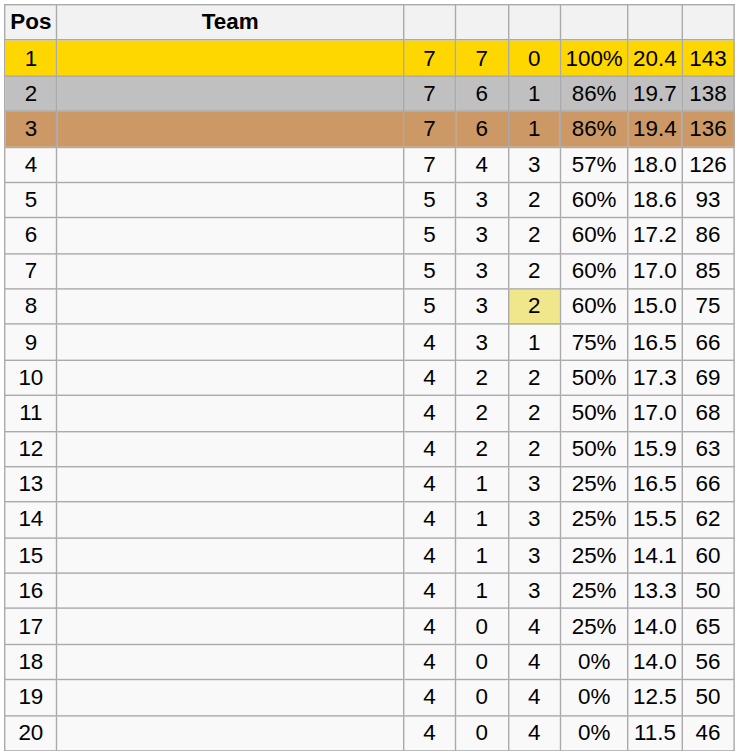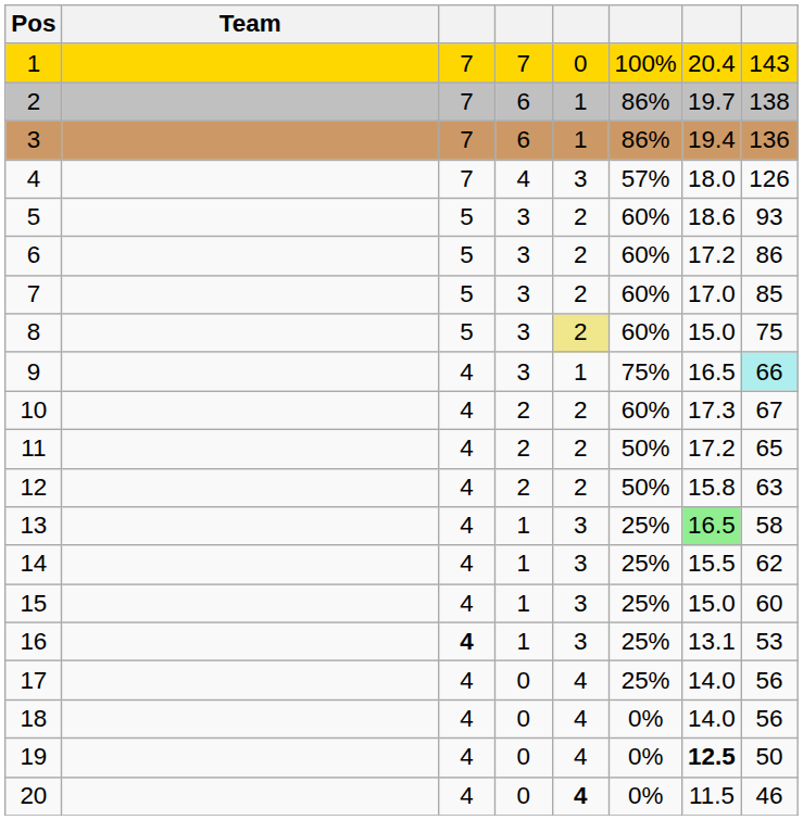 <table class="wikitable" style="text-align:center">
 <tr>
 <th width=30>Pos</th>
 <th width=240>Team</th>
 <th width=30></th>
 <th width=30></th>
 <th width=30></th>
 <th width=30></th>
 <th width=30></th>
 <th width=30></th>
 </tr>
 <tr bgcolor=gold>
 <td>1</td>
 <td align=left></td>
 <td>7</td>
 <td>7</td>
 <td>0</td>
 <td>100%</td>
 <td>20.4</td>
 <td>143</td>
 </tr>
 <tr bgcolor=silver>
 <td>2</td>
 <td align=left></td>
 <td>7</td>
 <td>6</td>
 <td>1</td>
 <td>86%</td>
 <td>19.7</td>
 <td>138</td>
 </tr>
 <tr bgcolor=cc9966>
 <td>3</td>
 <td align=left></td>
 <td>7</td>
 <td>6</td>
 <td>1</td>
 <td>86%</td>
 <td>19.4</td>
 <td>136</td>
 </tr>
 <tr>
 <td>4</td>
 <td align=left></td>
 <td>7</td>
 <td>4</td>
 <td>3</td>
 <td>57%</td>
 <td>18.0</td>
 <td>126</td>
 </tr>
 <tr>
 <td>5</td>
 <td align=left></td>
 <td>5</td>
 <td>3</td>
 <td>2</td>
 <td>60%</td>
 <td>18.6</td>
 <td>93</td>
 </tr>
 <tr>
 <td>6</td>
 <td align=left></td>
 <td>5</td>
 <td>3</td>
 <td>2</td>
 <td>60%</td>
 <td>17.2</td>
 <td>86</td>
 </tr>
 <tr>
 <td>7</td>
 <td align=left></td>
 <td>5</td>
 <td>3</td>
 <td>2</td>
 <td>60%</td>
 <td>17.0</td>
 <td>85</td>
 </tr>
 <tr>
 <td>8</td>
 <td align=left></td>
 <td>5</td>
 <td>3</td>
 <td style="background: khaki;">2</td>
 <td>60%</td>
 <td>15.0</td>
 <td>75</td>
 </tr>
 <tr>
 <td>9</td>
 <td align=left></td>
 <td>4</td>
 <td>3</td>
 <td>1</td>
 <td>75%</td>
 <td>16.5</td>
-<td>66</td>
+<td style="background: paleturquoise;">66</td>
 </tr>
 <tr>
 <td>10</td>
 <td align=left></td>
 <td>4</td>
 <td>2</td>
 <td>2</td>
-<td>50%</td>
+<td>60%</td>
 <td>17.3</td>
-<td>69</td>
+<td>67</td>
 </tr>
 <tr>
 <td>11</td>
 <td align=left></td>
 <td>4</td>
 <td>2</td>
 <td>2</td>
 <td>50%</td>
-<td>17.0</td>
-<td>68</td>
+<td>17.2</td>
+<td>65</td>
 </tr>
 <tr>
 <td>12</td>
 <td align=left></td>
 <td>4</td>
 <td>2</td>
 <td>2</td>
 <td>50%</td>
-<td>15.9</td>
+<td>15.8</td>
 <td>63</td>
 </tr>
 <tr>
 <td>13</td>
 <td align=left></td>
 <td>4</td>
 <td>1</td>
 <td>3</td>
 <td>25%</td>
-<td>16.5</td>
-<td>66</td>
+<td style="background: lightgreen;">16.5</td>
+<td>58</td>
 </tr>
 <tr>
 <td>14</td>
 <td align=left></td>
 <td>4</td>
 <td>1</td>
 <td>3</td>
 <td>25%</td>
 <td>15.5</td>
 <td>62</td>
 </tr>
 <tr>
 <td>15</td>
 <td align=left></td>
 <td>4</td>
 <td>1</td>
 <td>3</td>
 <td>25%</td>
-<td>14.1</td>
+<td>15.0</td>
 <td>60</td>
 </tr>
 <tr>
 <td>16</td>
 <td align=left></td>
-<td>4</td>
+<td><strong>4</strong></td>
 <td>1</td>
 <td>3</td>
 <td>25%</td>
-<td>13.3</td>
-<td>50</td>
+<td>13.1</td>
+<td>53</td>
 </tr>
 <tr>
 <td>17</td>
 <td align=left></td>
 <td>4</td>
 <td>0</td>
 <td>4</td>
 <td>25%</td>
 <td>14.0</td>
-<td>65</td>
+<td>56</td>
 </tr>
 <tr>
 <td>18</td>
 <td align=left></td>
 <td>4</td>
 <td>0</td>
 <td>4</td>
 <td>0%</td>
 <td>14.0</td>
 <td>56</td>
 </tr>
 <tr>
 <td>19</td>
 <td align=left></td>
 <td>4</td>
 <td>0</td>
 <td>4</td>
 <td>0%</td>
-<td>12.5</td>
+<td><strong>12.5</strong></td>
 <td>50</td>
 </tr>
 <tr>
 <td>20</td>
 <td align=left></td>
 <td>4</td>
 <td>0</td>
-<td>4</td>
+<td><strong>4</strong></td>
 <td>0%</td>
 <td>11.5</td>
 <td>46</td>
 </tr>
 </table>
